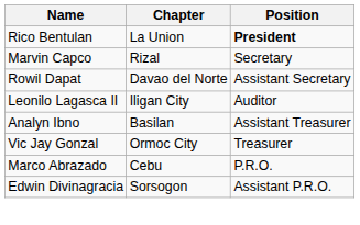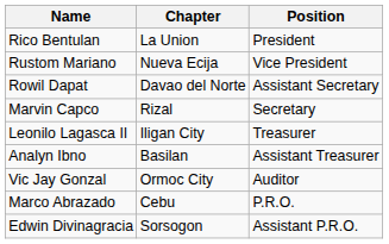 <table class="wikitable">
 <tr>
 <th>Name</th>
 <th>Chapter</th>
 <th>Position</th>
 </tr>
 <tr>
 <td>Rico Bentulan</td>
 <td>La Union</td>
-<td><strong>President</strong></td>
+<td>President</td>
+</tr>
+<tr>
+<td>Rustom Mariano</td>
+<td>Nueva Ecija</td>
+<td>Vice President</td>
+</tr>
+<tr>
+<td>Rowil Dapat</td>
+<td>Davao del Norte</td>
+<td>Assistant Secretary</td>
 </tr>
 <tr>
 <td>Marvin Capco</td>
 <td>Rizal</td>
 <td>Secretary</td>
 </tr>
 <tr>
-<td>Rowil Dapat</td>
-<td>Davao del Norte</td>
-<td>Assistant Secretary</td>
-</tr>
-<tr>
 <td>Leonilo Lagasca II</td>
 <td>Iligan City</td>
-<td>Auditor</td>
+<td>Treasurer</td>
 </tr>
 <tr>
 <td>Analyn Ibno</td>
 <td>Basilan</td>
 <td>Assistant Treasurer</td>
 </tr>
 <tr>
 <td>Vic Jay Gonzal</td>
 <td>Ormoc City</td>
-<td>Treasurer</td>
+<td>Auditor</td>
 </tr>
 <tr>
 <td>Marco Abrazado</td>
 <td>Cebu</td>
 <td>P.R.O.</td>
 </tr>
 <tr>
 <td>Edwin Divinagracia</td>
 <td>Sorsogon</td>
 <td>Assistant P.R.O.</td>
 </tr>
 </table>
